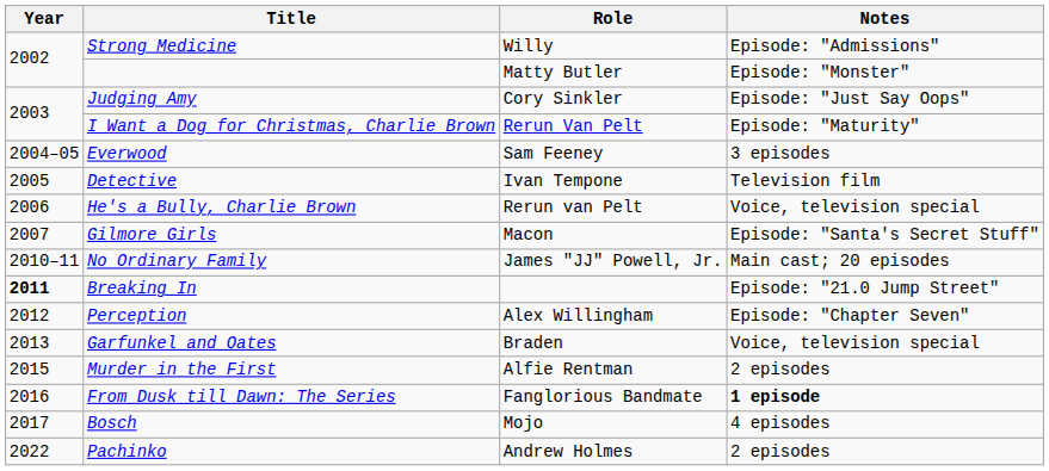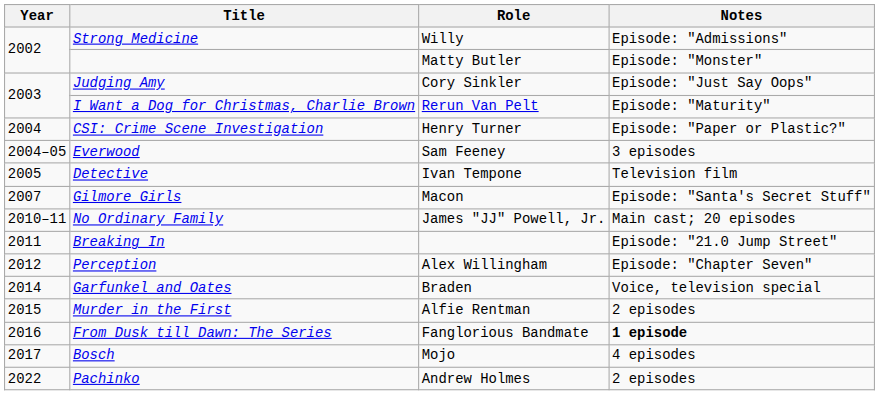 <table class="wikitable sortable">
 <tr>
 <th>Year</th>
 <th>Title</th>
 <th>Role</th>
 <th class="unsortable">Notes</th>
 </tr>
 <tr>
 <td rowspan="2">2002</td>
 <td><em><a href='#'>Strong Medicine</a></em></td>
 <td>Willy</td>
 <td>Episode: "Admissions"</td>
 </tr>
 <tr>
 <td><em></em></td>
 <td>Matty Butler</td>
 <td>Episode: "Monster"</td>
 </tr>
 <tr>
 <td rowspan="2">2003</td>
 <td><em><a href='#'>Judging Amy</a></em></td>
 <td>Cory Sinkler</td>
 <td>Episode: "Just Say Oops"</td>
 </tr>
 <tr>
 <td><em><a href='#'>I Want a Dog for Christmas, Charlie Brown</a></em></td>
 <td><a href='#'>Rerun Van Pelt</a></td>
 <td>Episode: "Maturity"</td>
 </tr>
 <tr>
+<td>2004</td>
+<td><em><a href='#'>CSI: Crime Scene Investigation</a></em></td>
+<td>Henry Turner</td>
+<td>Episode: "Paper or Plastic?"</td>
+</tr>
+<tr>
 <td>2004–05</td>
 <td><em><a href='#'>Everwood</a></em></td>
 <td>Sam Feeney</td>
 <td>3 episodes</td>
 </tr>
 <tr>
 <td>2005</td>
 <td><em><a href='#'>Detective</a></em></td>
 <td>Ivan Tempone</td>
 <td>Television film</td>
-</tr>
-<tr>
-<td>2006</td>
-<td><em><a href='#'>He's a Bully, Charlie Brown</a></em></td>
-<td>Rerun van Pelt</td>
-<td>Voice, television special</td>
 </tr>
 <tr>
 <td>2007</td>
 <td><em><a href='#'>Gilmore Girls</a></em></td>
 <td>Macon</td>
 <td>Episode: "Santa's Secret Stuff"</td>
 </tr>
 <tr>
 <td>2010–11</td>
 <td><em><a href='#'>No Ordinary Family</a></em></td>
 <td>James "JJ" Powell, Jr.</td>
 <td>Main cast; 20 episodes</td>
 </tr>
 <tr>
-<td><strong>2011</strong></td>
+<td>2011</td>
 <td><em><a href='#'>Breaking In</a></em></td>
 <td></td>
 <td>Episode: "21.0 Jump Street"</td>
 </tr>
 <tr>
 <td>2012</td>
 <td><em><a href='#'>Perception</a></em></td>
 <td>Alex Willingham</td>
 <td>Episode: "Chapter Seven"</td>
 </tr>
 <tr>
-<td>2013</td>
+<td>2014</td>
 <td><em><a href='#'>Garfunkel and Oates</a></em></td>
 <td>Braden</td>
 <td>Voice, television special</td>
 </tr>
 <tr>
 <td>2015</td>
 <td><em><a href='#'>Murder in the First</a></em></td>
 <td>Alfie Rentman</td>
 <td>2 episodes</td>
 </tr>
 <tr>
 <td>2016</td>
 <td><em><a href='#'>From Dusk till Dawn: The Series</a></em></td>
 <td>Fanglorious Bandmate</td>
 <td><strong>1 episode</strong></td>
 </tr>
 <tr>
 <td>2017</td>
 <td><em><a href='#'>Bosch</a></em></td>
 <td>Mojo</td>
 <td>4 episodes</td>
 </tr>
 <tr>
 <td>2022</td>
 <td><em><a href='#'>Pachinko</a></em></td>
 <td>Andrew Holmes</td>
 <td>2 episodes</td>
 </tr>
 </table>
